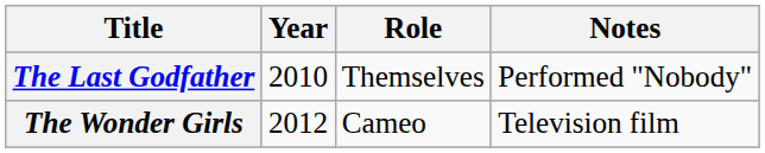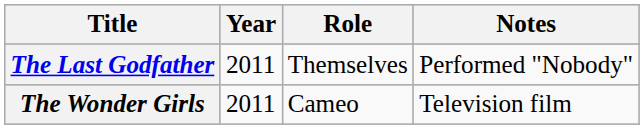 <table class="wikitable plainrowheaders sortable">
 <tr>
 <th>Title</th>
 <th>Year</th>
 <th>Role</th>
 <th class=unsortable>Notes</th>
 </tr>
 <tr>
 <th scope=row><em><a href='#'>The Last Godfather</a></em></th>
-<td>2010</td>
+<td>2011</td>
 <td>Themselves</td>
 <td>Performed "Nobody"</td>
 </tr>
 <tr>
 <th scope=row><em>The Wonder Girls</em></th>
-<td>2012</td>
+<td>2011</td>
 <td>Cameo</td>
 <td>Television film</td>
 </tr>
 </table>
